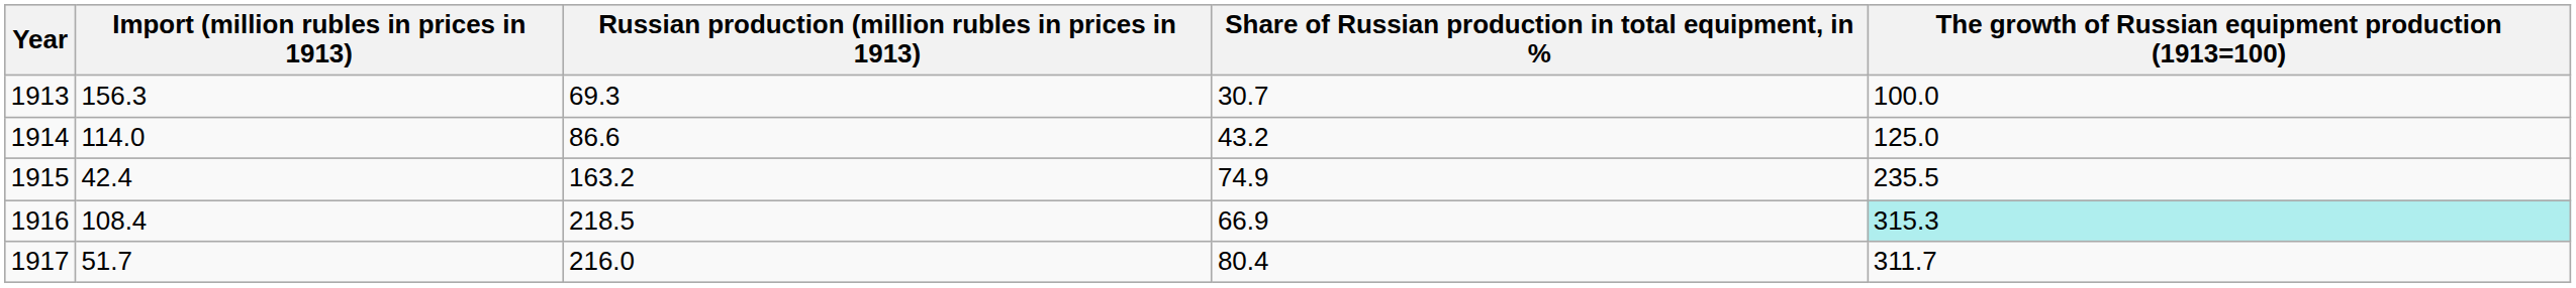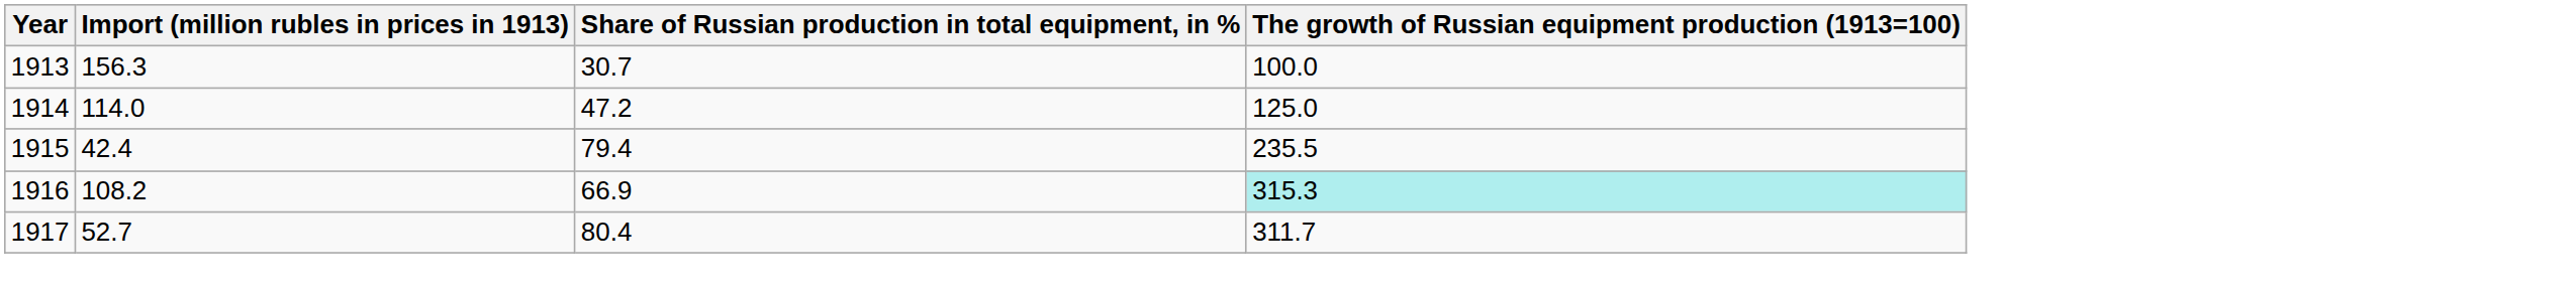 <table class="wikitable">
 <tr>
 <th>Year</th>
 <th>Import (million rubles in prices in 1913)</th>
-<th>Russian production (million rubles in prices in 1913)</th>
 <th>Share of Russian production in total equipment, in %</th>
 <th>The growth of Russian equipment production (1913=100)</th>
 </tr>
 <tr>
 <td>1913</td>
 <td>156.3</td>
-<td>69.3</td>
 <td>30.7</td>
 <td>100.0</td>
 </tr>
 <tr>
 <td>1914</td>
 <td>114.0</td>
-<td>86.6</td>
-<td>43.2</td>
+<td>47.2</td>
 <td>125.0</td>
 </tr>
 <tr>
 <td>1915</td>
 <td>42.4</td>
-<td>163.2</td>
-<td>74.9</td>
+<td>79.4</td>
 <td>235.5</td>
 </tr>
 <tr>
 <td>1916</td>
-<td>108.4</td>
-<td>218.5</td>
+<td>108.2</td>
 <td>66.9</td>
 <td style="background: paleturquoise;">315.3</td>
 </tr>
 <tr>
 <td>1917</td>
-<td>51.7</td>
-<td>216.0</td>
+<td>52.7</td>
 <td>80.4</td>
 <td>311.7</td>
 </tr>
 </table>
